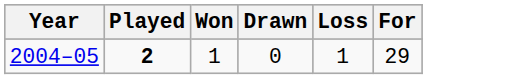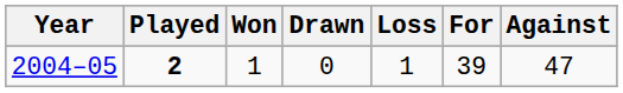 <table class="wikitable" style="text-align:center">
 <tr>
 <th>Year</th>
 <th>Played</th>
 <th>Won</th>
 <th>Drawn</th>
 <th>Loss</th>
 <th>For</th>
+<th>Against</th>
 </tr>
 <tr>
 <td><a href='#'>2004–05</a></td>
 <td><strong>2</strong></td>
 <td>1</td>
 <td>0</td>
 <td>1</td>
-<td>29</td>
+<td>39</td>
+<td>47</td>
 </tr>
 </table>
